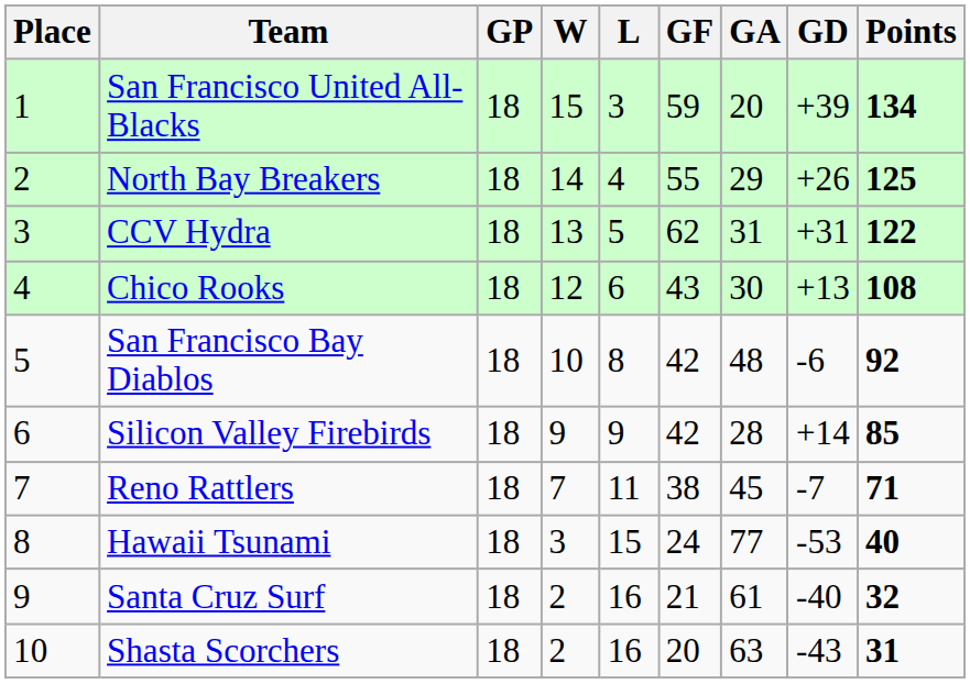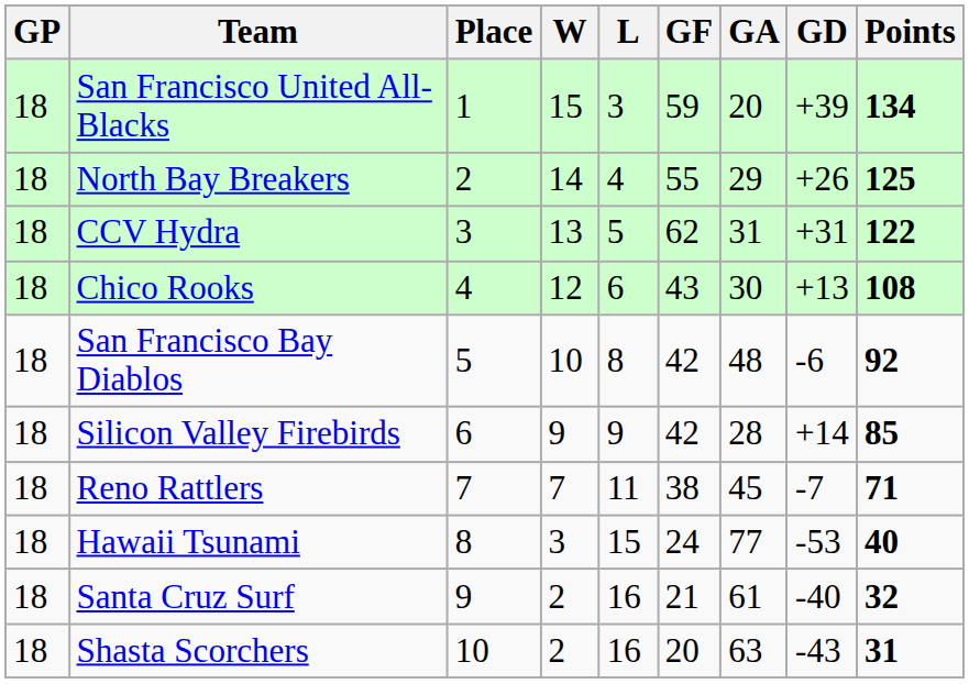 <table class="wikitable">
 <tr>
+<th width="20">GP</th>
+<th width="170">Team</th>
 <th>Place</th>
-<th width="170">Team</th>
-<th width="20">GP</th>
 <th width="20">W</th>
 <th width="20">L</th>
 <th width="20">GF</th>
 <th width="20">GA</th>
 <th width="25">GD</th>
 <th>Points</th>
 </tr>
 <tr bgcolor=#ccffcc>
+<td>18</td>
+<td><a href='#'>San Francisco United All-Blacks</a></td>
 <td>1</td>
-<td><a href='#'>San Francisco United All-Blacks</a></td>
-<td>18</td>
 <td>15</td>
 <td>3</td>
 <td>59</td>
 <td>20</td>
 <td>+39</td>
 <td><strong>134</strong></td>
 </tr>
 <tr bgcolor=#ccffcc>
+<td>18</td>
+<td><a href='#'>North Bay Breakers</a></td>
 <td>2</td>
-<td><a href='#'>North Bay Breakers</a></td>
-<td>18</td>
 <td>14</td>
 <td>4</td>
 <td>55</td>
 <td>29</td>
 <td>+26</td>
 <td><strong>125</strong></td>
 </tr>
 <tr bgcolor=#ccffcc>
+<td>18</td>
+<td><a href='#'>CCV Hydra</a></td>
 <td>3</td>
-<td><a href='#'>CCV Hydra</a></td>
-<td>18</td>
 <td>13</td>
 <td>5</td>
 <td>62</td>
 <td>31</td>
 <td>+31</td>
 <td><strong>122</strong></td>
 </tr>
 <tr bgcolor=#ccffcc>
+<td>18</td>
+<td><a href='#'>Chico Rooks</a></td>
 <td>4</td>
-<td><a href='#'>Chico Rooks</a></td>
-<td>18</td>
 <td>12</td>
 <td>6</td>
 <td>43</td>
 <td>30</td>
 <td>+13</td>
 <td><strong>108</strong></td>
 </tr>
 <tr>
+<td>18</td>
+<td><a href='#'>San Francisco Bay Diablos</a></td>
 <td>5</td>
-<td><a href='#'>San Francisco Bay Diablos</a></td>
-<td>18</td>
 <td>10</td>
 <td>8</td>
 <td>42</td>
 <td>48</td>
 <td>-6</td>
 <td><strong>92</strong></td>
 </tr>
 <tr>
+<td>18</td>
+<td><a href='#'>Silicon Valley Firebirds</a></td>
 <td>6</td>
-<td><a href='#'>Silicon Valley Firebirds</a></td>
-<td>18</td>
 <td>9</td>
 <td>9</td>
 <td>42</td>
 <td>28</td>
 <td>+14</td>
 <td><strong>85</strong></td>
 </tr>
 <tr>
+<td>18</td>
+<td><a href='#'>Reno Rattlers</a></td>
 <td>7</td>
-<td><a href='#'>Reno Rattlers</a></td>
-<td>18</td>
 <td>7</td>
 <td>11</td>
 <td>38</td>
 <td>45</td>
 <td>-7</td>
 <td><strong>71</strong></td>
 </tr>
 <tr>
+<td>18</td>
+<td><a href='#'>Hawaii Tsunami</a></td>
 <td>8</td>
-<td><a href='#'>Hawaii Tsunami</a></td>
-<td>18</td>
 <td>3</td>
 <td>15</td>
 <td>24</td>
 <td>77</td>
 <td>-53</td>
 <td><strong>40</strong></td>
 </tr>
 <tr>
+<td>18</td>
+<td><a href='#'>Santa Cruz Surf</a></td>
 <td>9</td>
-<td><a href='#'>Santa Cruz Surf</a></td>
-<td>18</td>
 <td>2</td>
 <td>16</td>
 <td>21</td>
 <td>61</td>
 <td>-40</td>
 <td><strong>32</strong></td>
 </tr>
 <tr>
+<td>18</td>
+<td><a href='#'>Shasta Scorchers</a></td>
 <td>10</td>
-<td><a href='#'>Shasta Scorchers</a></td>
-<td>18</td>
 <td>2</td>
 <td>16</td>
 <td>20</td>
 <td>63</td>
 <td>-43</td>
 <td><strong>31</strong></td>
 </tr>
 </table>
